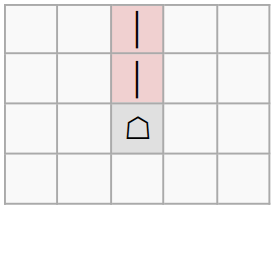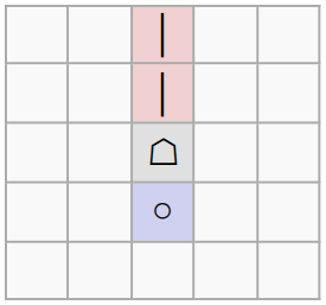 <table border="1" class="wikitable">
 <tr align=center>
 <td width="20"> </td>
 <td width="20"> </td>
 <td width="20" style="background:#f0d0d0;">│</td>
 <td width="20"> </td>
 <td width="20"> </td>
 </tr>
 <tr align=center>
 <td> </td>
 <td> </td>
 <td style="background:#f0d0d0;">│</td>
 <td> </td>
 <td> </td>
 </tr>
 <tr align=center>
 <td> </td>
 <td> </td>
 <td style="background:#e0e0e0;">☖</td>
 <td> </td>
 <td> </td>
 </tr>
 <tr align=center>
 <td> </td>
 <td> </td>
+<td style="background:#d0d0f0;">○</td>
+<td> </td>
+<td> </td>
+</tr>
+<tr align=center>
+<td> </td>
+<td> </td>
 <td> </td>
 <td> </td>
 <td> </td>
 </tr>
 </table>
